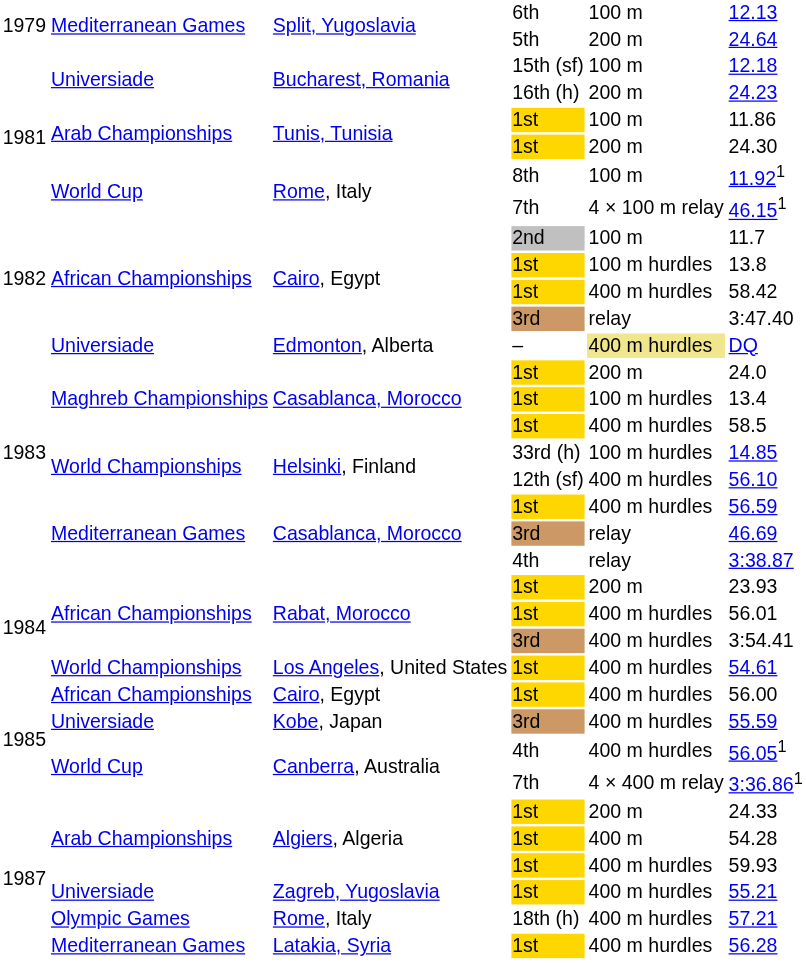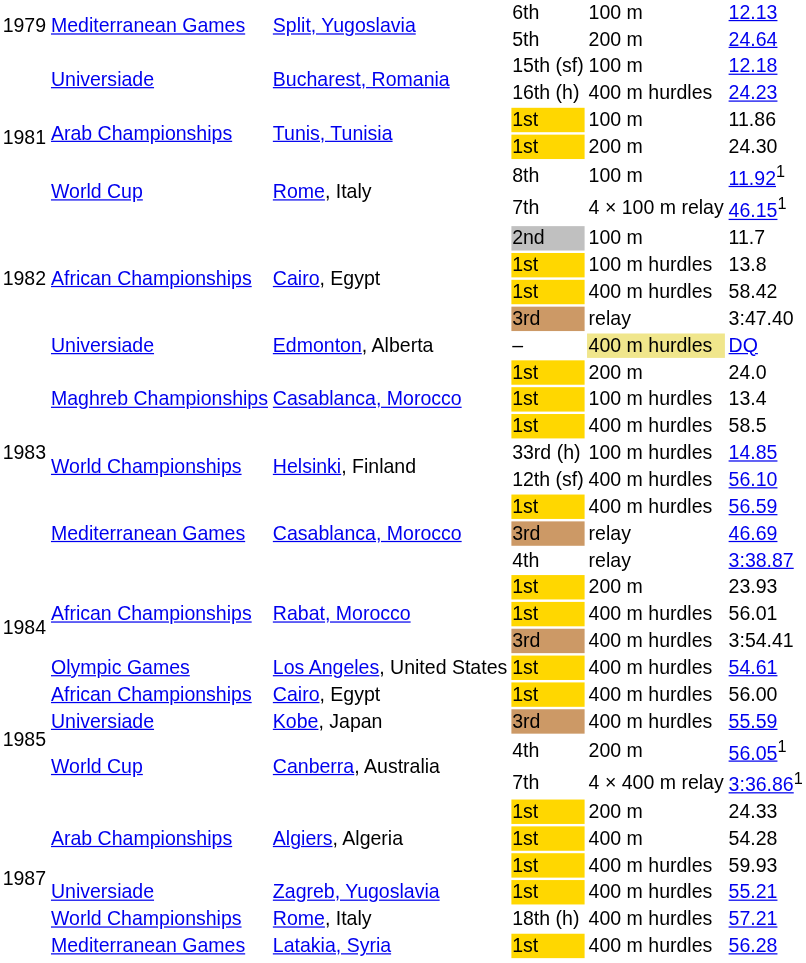 <table>
 <tr>
 <td rowspan=2>1979</td>
 <td rowspan=2><a href='#'>Mediterranean Games</a></td>
 <td rowspan=2><a href='#'>Split, Yugoslavia</a></td>
 <td>6th</td>
 <td>100 m</td>
 <td><a href='#'>12.13</a></td>
 </tr>
 <tr>
 <td>5th</td>
 <td>200 m</td>
 <td><a href='#'>24.64</a></td>
 </tr>
 <tr>
 <td rowspan=6>1981</td>
 <td rowspan=2><a href='#'>Universiade</a></td>
 <td rowspan=2><a href='#'>Bucharest, Romania</a></td>
 <td>15th (sf)</td>
 <td>100 m</td>
 <td><a href='#'>12.18</a></td>
 </tr>
 <tr>
 <td>16th (h)</td>
-<td>200 m</td>
+<td>400 m hurdles</td>
 <td><a href='#'>24.23</a></td>
 </tr>
 <tr>
 <td rowspan=2><a href='#'>Arab Championships</a></td>
 <td rowspan=2><a href='#'>Tunis, Tunisia</a></td>
 <td bgcolor=gold>1st</td>
 <td>100 m</td>
 <td>11.86</td>
 </tr>
 <tr>
 <td bgcolor=gold>1st</td>
 <td>200 m</td>
 <td>24.30</td>
 </tr>
 <tr>
 <td rowspan=2><a href='#'>World Cup</a></td>
 <td rowspan=2><a href='#'>Rome</a>, Italy</td>
 <td>8th</td>
 <td>100 m</td>
 <td><a href='#'>11.92</a><sup>1</sup></td>
 </tr>
 <tr>
 <td>7th</td>
 <td>4 × 100 m relay</td>
 <td><a href='#'>46.15</a><sup>1</sup></td>
 </tr>
 <tr>
 <td rowspan=4>1982</td>
 <td rowspan=4><a href='#'>African Championships</a></td>
 <td rowspan=4><a href='#'>Cairo</a>, Egypt</td>
 <td bgcolor=silver>2nd</td>
 <td>100 m</td>
 <td>11.7</td>
 </tr>
 <tr>
 <td bgcolor=gold>1st</td>
 <td>100 m hurdles</td>
 <td>13.8</td>
 </tr>
 <tr>
 <td bgcolor=gold>1st</td>
 <td>400 m hurdles</td>
 <td>58.42</td>
 </tr>
 <tr>
 <td bgcolor=cc9966>3rd</td>
 <td> relay</td>
 <td>3:47.40</td>
 </tr>
 <tr>
 <td rowspan=9>1983</td>
 <td><a href='#'>Universiade</a></td>
 <td><a href='#'>Edmonton</a>, Alberta</td>
 <td>–</td>
 <td style="background: khaki;">400 m hurdles</td>
 <td><a href='#'>DQ</a></td>
 </tr>
 <tr>
 <td rowspan=3><a href='#'>Maghreb Championships</a></td>
 <td rowspan=3><a href='#'>Casablanca, Morocco</a></td>
 <td bgcolor=gold>1st</td>
 <td>200 m</td>
 <td>24.0</td>
 </tr>
 <tr>
 <td bgcolor=gold>1st</td>
 <td>100 m hurdles</td>
 <td>13.4</td>
 </tr>
 <tr>
 <td bgcolor=gold>1st</td>
 <td>400 m hurdles</td>
 <td>58.5</td>
 </tr>
 <tr>
 <td rowspan=2><a href='#'>World Championships</a></td>
 <td rowspan=2><a href='#'>Helsinki</a>, Finland</td>
 <td>33rd (h)</td>
 <td>100 m hurdles</td>
 <td><a href='#'>14.85</a></td>
 </tr>
 <tr>
 <td>12th (sf)</td>
 <td>400 m hurdles</td>
 <td><a href='#'>56.10</a></td>
 </tr>
 <tr>
 <td rowspan=3><a href='#'>Mediterranean Games</a></td>
 <td rowspan=3><a href='#'>Casablanca, Morocco</a></td>
 <td bgcolor=gold>1st</td>
 <td>400 m hurdles</td>
 <td><a href='#'>56.59</a></td>
 </tr>
 <tr>
 <td bgcolor=cc9966>3rd</td>
 <td> relay</td>
 <td><a href='#'>46.69</a></td>
 </tr>
 <tr>
 <td>4th</td>
 <td> relay</td>
 <td><a href='#'>3:38.87</a></td>
 </tr>
 <tr>
 <td rowspan=4>1984</td>
 <td rowspan=3><a href='#'>African Championships</a></td>
 <td rowspan=3><a href='#'>Rabat, Morocco</a></td>
 <td bgcolor=gold>1st</td>
 <td>200 m</td>
 <td>23.93</td>
 </tr>
 <tr>
 <td bgcolor=gold>1st</td>
 <td>400 m hurdles</td>
 <td>56.01</td>
 </tr>
 <tr>
 <td bgcolor=cc9966>3rd</td>
 <td>400 m hurdles</td>
 <td>3:54.41</td>
 </tr>
 <tr>
-<td><a href='#'>World Championships</a></td>
+<td><a href='#'>Olympic Games</a></td>
 <td><a href='#'>Los Angeles</a>, United States</td>
 <td bgcolor=gold>1st</td>
 <td>400 m hurdles</td>
 <td><a href='#'>54.61</a></td>
 </tr>
 <tr>
 <td rowspan=4>1985</td>
 <td><a href='#'>African Championships</a></td>
 <td><a href='#'>Cairo</a>, Egypt</td>
 <td bgcolor=gold>1st</td>
 <td>400 m hurdles</td>
 <td>56.00</td>
 </tr>
 <tr>
 <td><a href='#'>Universiade</a></td>
 <td><a href='#'>Kobe</a>, Japan</td>
 <td bgcolor=cc9966>3rd</td>
 <td>400 m hurdles</td>
 <td><a href='#'>55.59</a></td>
 </tr>
 <tr>
 <td rowspan=2><a href='#'>World Cup</a></td>
 <td rowspan=2><a href='#'>Canberra</a>, Australia</td>
 <td>4th</td>
-<td>400 m hurdles</td>
+<td>200 m</td>
 <td><a href='#'>56.05</a><sup>1</sup></td>
 </tr>
 <tr>
 <td>7th</td>
 <td>4 × 400 m relay</td>
 <td><a href='#'>3:36.86</a><sup>1</sup></td>
 </tr>
 <tr>
 <td rowspan=6>1987</td>
 <td rowspan=3><a href='#'>Arab Championships</a></td>
 <td rowspan=3><a href='#'>Algiers</a>, Algeria</td>
 <td bgcolor=gold>1st</td>
 <td>200 m</td>
 <td>24.33</td>
 </tr>
 <tr>
 <td bgcolor=gold>1st</td>
 <td>400 m</td>
 <td>54.28</td>
 </tr>
 <tr>
 <td bgcolor=gold>1st</td>
 <td>400 m hurdles</td>
 <td>59.93</td>
 </tr>
 <tr>
 <td><a href='#'>Universiade</a></td>
 <td><a href='#'>Zagreb, Yugoslavia</a></td>
 <td bgcolor=gold>1st</td>
 <td>400 m hurdles</td>
 <td><a href='#'>55.21</a></td>
 </tr>
 <tr>
-<td><a href='#'>Olympic Games</a></td>
+<td><a href='#'>World Championships</a></td>
 <td><a href='#'>Rome</a>, Italy</td>
 <td>18th (h)</td>
 <td>400 m hurdles</td>
 <td><a href='#'>57.21</a></td>
 </tr>
 <tr>
 <td><a href='#'>Mediterranean Games</a></td>
 <td><a href='#'>Latakia, Syria</a></td>
 <td bgcolor=gold>1st</td>
 <td>400 m hurdles</td>
 <td><a href='#'>56.28</a></td>
 </tr>
 </table>
